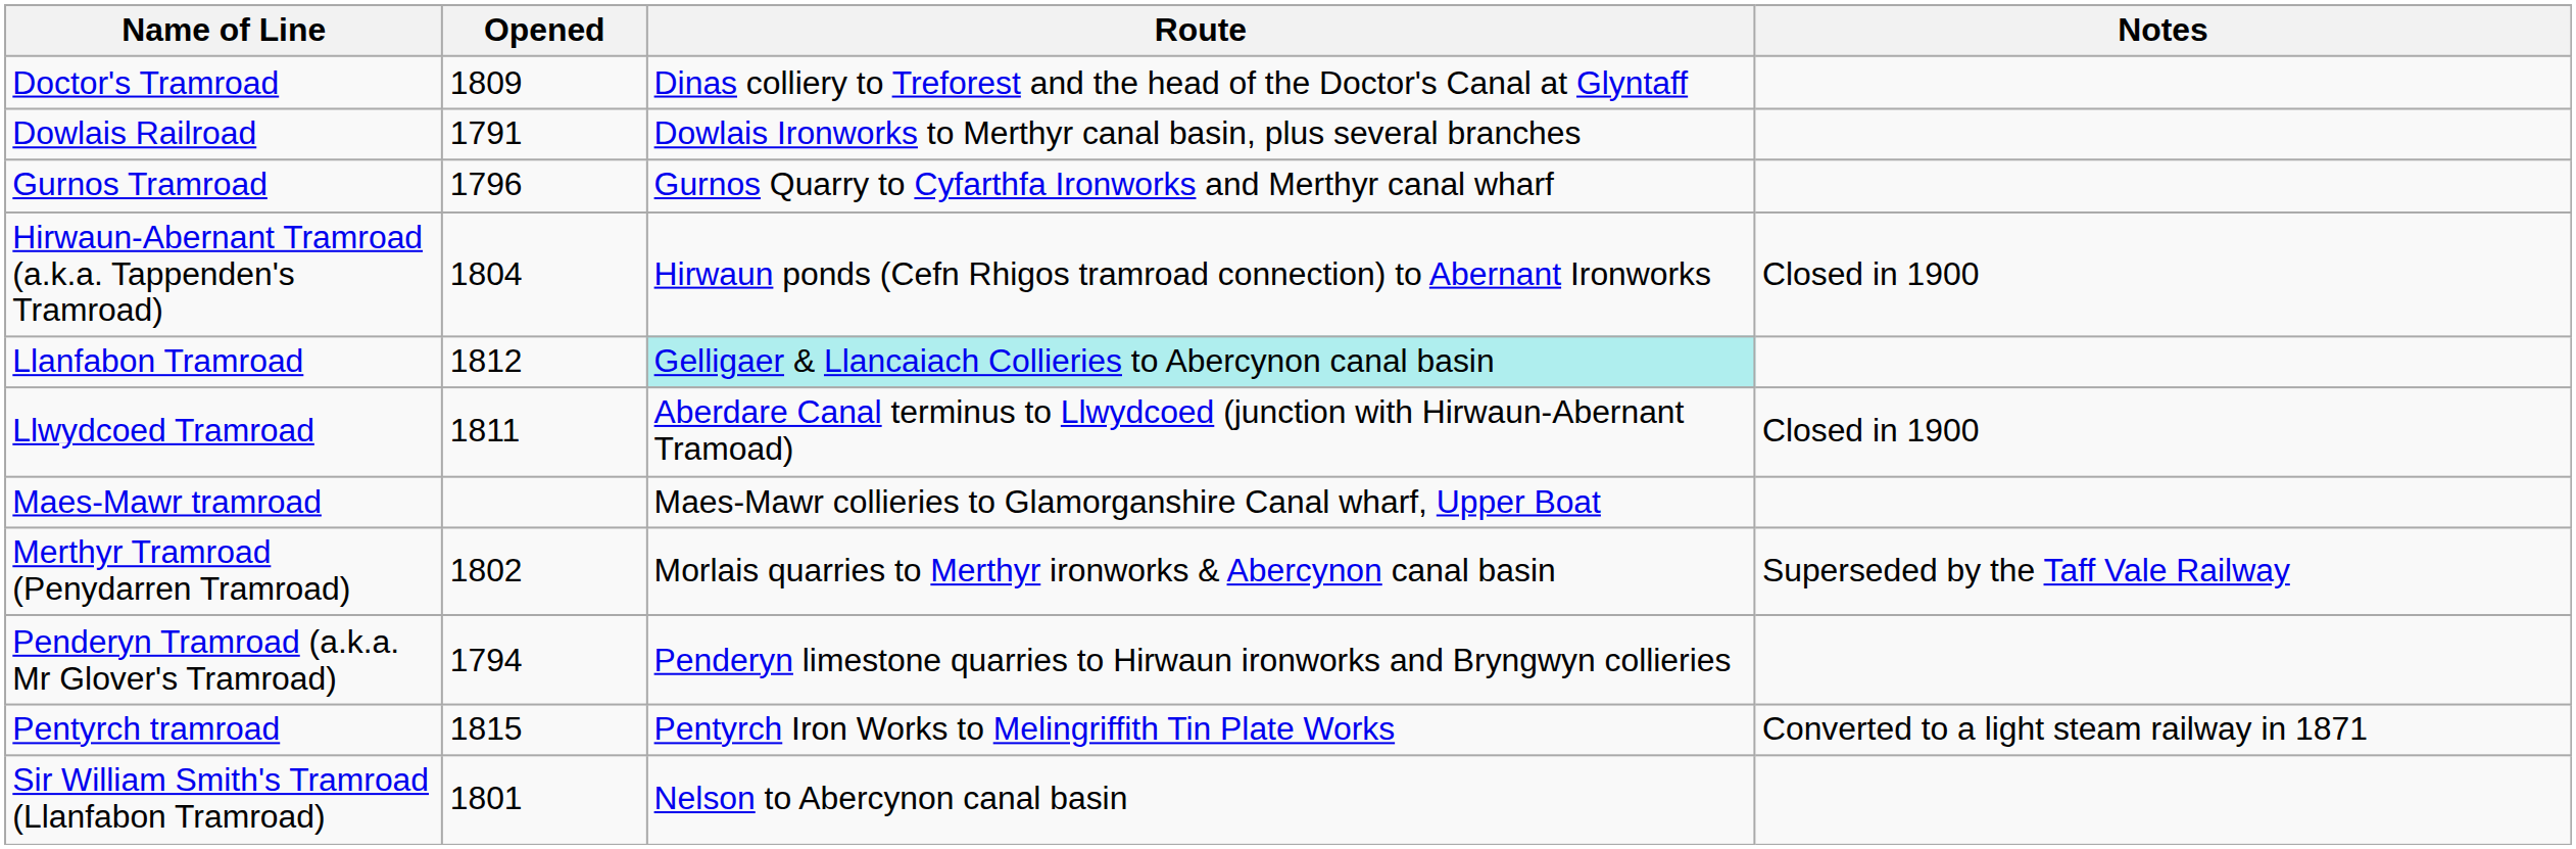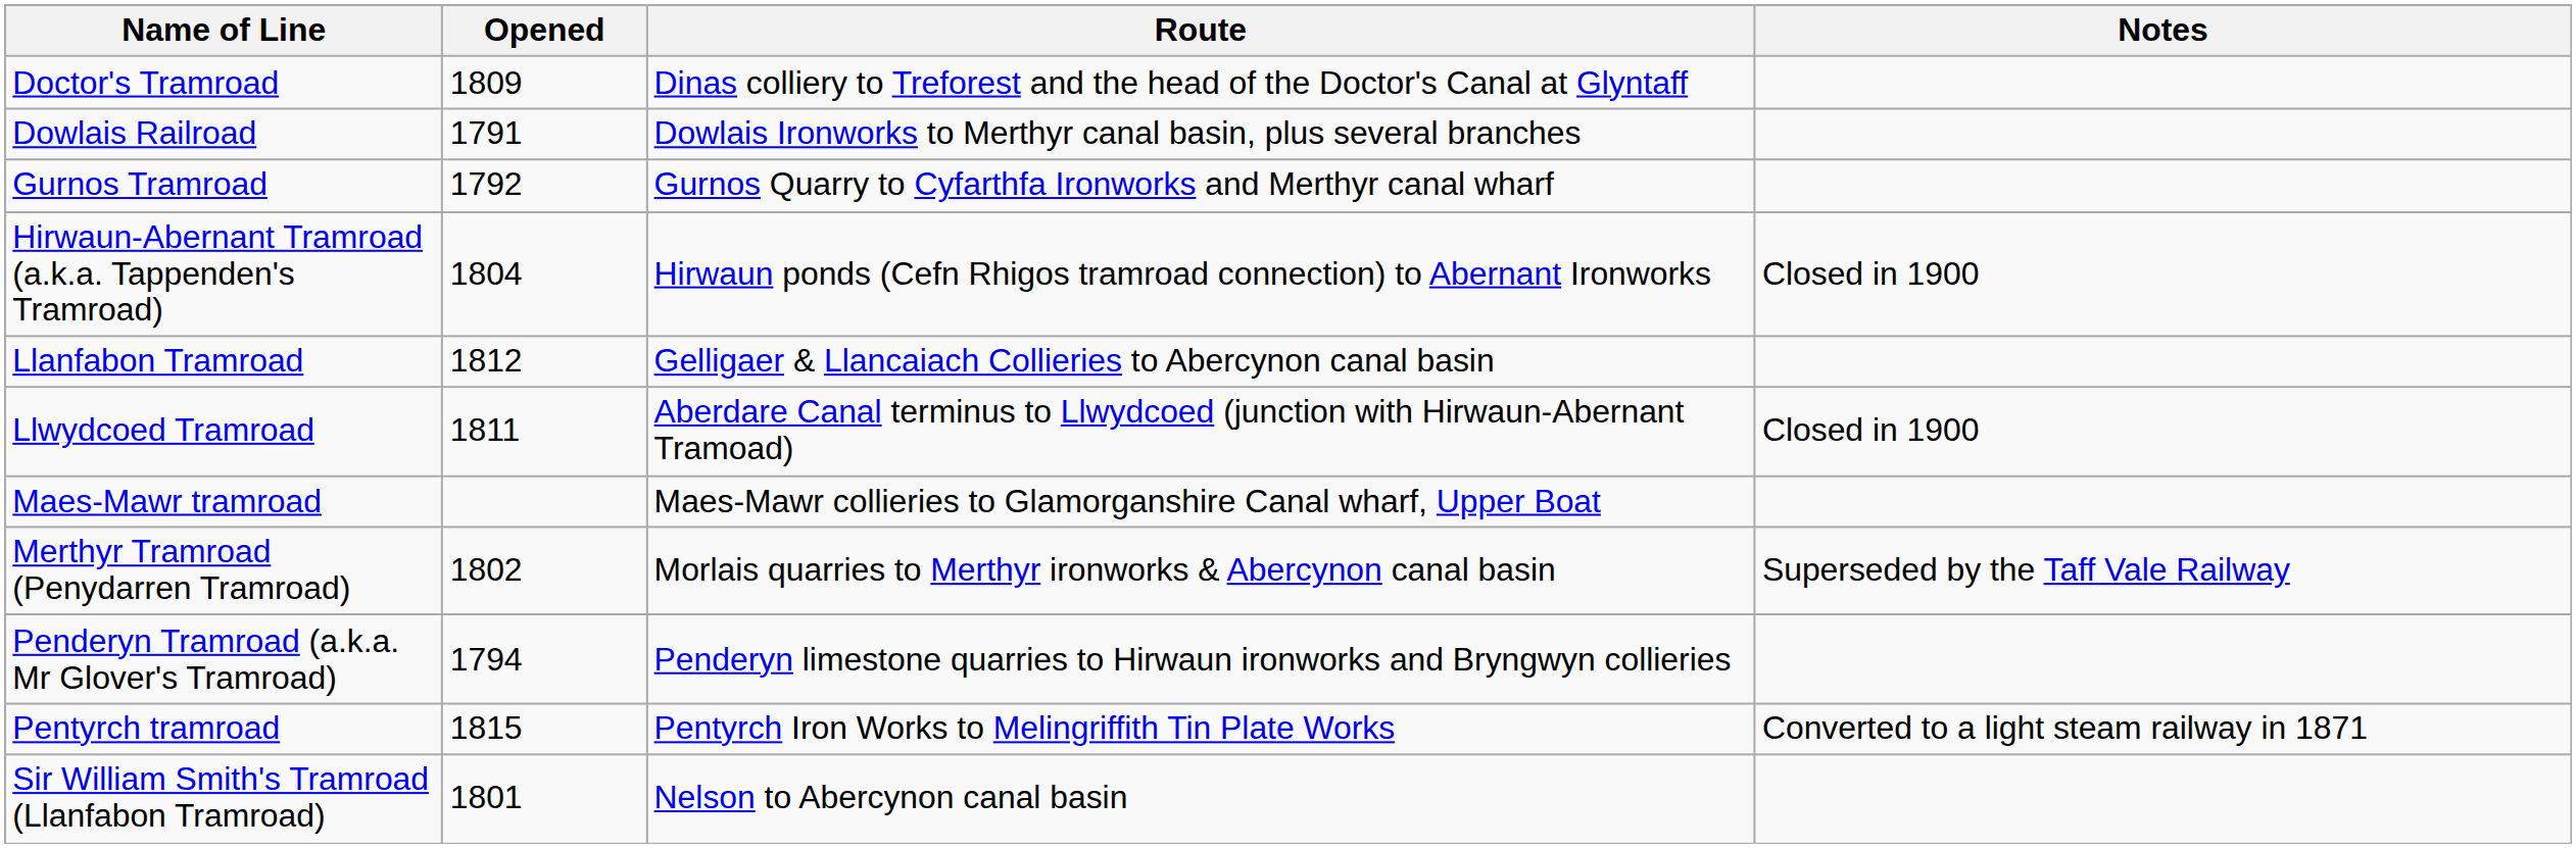 <table class="wikitable" width="100%">
 <tr>
 <th width="15%">Name of Line</th>
 <th width="7%">Opened</th>
 <th width="38%">Route</th>
 <th width="28%">Notes</th>
 </tr>
 <tr>
 <td><a href='#'>Doctor's Tramroad</a></td>
 <td>1809</td>
 <td><a href='#'>Dinas</a> colliery to <a href='#'>Treforest</a> and the head of the Doctor's Canal at <a href='#'>Glyntaff</a></td>
 <td> </td>
 </tr>
 <tr>
 <td><a href='#'>Dowlais Railroad</a></td>
 <td>1791</td>
 <td><a href='#'>Dowlais Ironworks</a> to Merthyr canal basin, plus several branches</td>
 <td> </td>
 </tr>
 <tr>
 <td><a href='#'>Gurnos Tramroad</a></td>
-<td>1796</td>
+<td>1792</td>
 <td><a href='#'>Gurnos</a> Quarry to <a href='#'>Cyfarthfa Ironworks</a> and Merthyr canal wharf</td>
 <td> </td>
 </tr>
 <tr>
 <td><a href='#'>Hirwaun-Abernant Tramroad</a> (a.k.a. Tappenden's Tramroad)</td>
 <td>1804</td>
 <td><a href='#'>Hirwaun</a> ponds (Cefn Rhigos tramroad connection) to <a href='#'>Abernant</a> Ironworks</td>
 <td>Closed in 1900</td>
 </tr>
 <tr>
 <td><a href='#'>Llanfabon Tramroad</a></td>
 <td>1812</td>
-<td style="background: paleturquoise;"><a href='#'>Gelligaer</a> & <a href='#'>Llancaiach Collieries</a> to Abercynon canal basin</td>
+<td><a href='#'>Gelligaer</a> & <a href='#'>Llancaiach Collieries</a> to Abercynon canal basin</td>
 <td> </td>
 </tr>
 <tr>
 <td><a href='#'>Llwydcoed Tramroad</a></td>
 <td>1811</td>
 <td><a href='#'>Aberdare Canal</a> terminus to <a href='#'>Llwydcoed</a> (junction with Hirwaun-Abernant Tramoad)</td>
 <td>Closed in 1900</td>
 </tr>
 <tr>
 <td><a href='#'>Maes-Mawr tramroad</a></td>
 <td> </td>
 <td>Maes-Mawr collieries to Glamorganshire Canal wharf, <a href='#'>Upper Boat</a></td>
 <td> </td>
 </tr>
 <tr>
 <td><a href='#'>Merthyr Tramroad</a> (Penydarren Tramroad)</td>
 <td>1802</td>
 <td>Morlais quarries to <a href='#'>Merthyr</a> ironworks & <a href='#'>Abercynon</a> canal basin</td>
 <td>Superseded by the <a href='#'>Taff Vale Railway</a></td>
 </tr>
 <tr>
 <td><a href='#'>Penderyn Tramroad</a> (a.k.a. Mr Glover's Tramroad)</td>
 <td>1794</td>
 <td><a href='#'>Penderyn</a> limestone quarries to Hirwaun ironworks and Bryngwyn collieries</td>
 <td> </td>
 </tr>
 <tr>
 <td><a href='#'>Pentyrch tramroad</a></td>
 <td>1815</td>
 <td><a href='#'>Pentyrch</a> Iron Works to <a href='#'>Melingriffith Tin Plate Works</a></td>
 <td>Converted to a light steam railway in 1871</td>
 </tr>
 <tr>
 <td><a href='#'>Sir William Smith's Tramroad</a> (Llanfabon Tramroad)</td>
 <td>1801</td>
 <td><a href='#'>Nelson</a> to Abercynon canal basin</td>
 <td> </td>
 </tr>
 </table>
